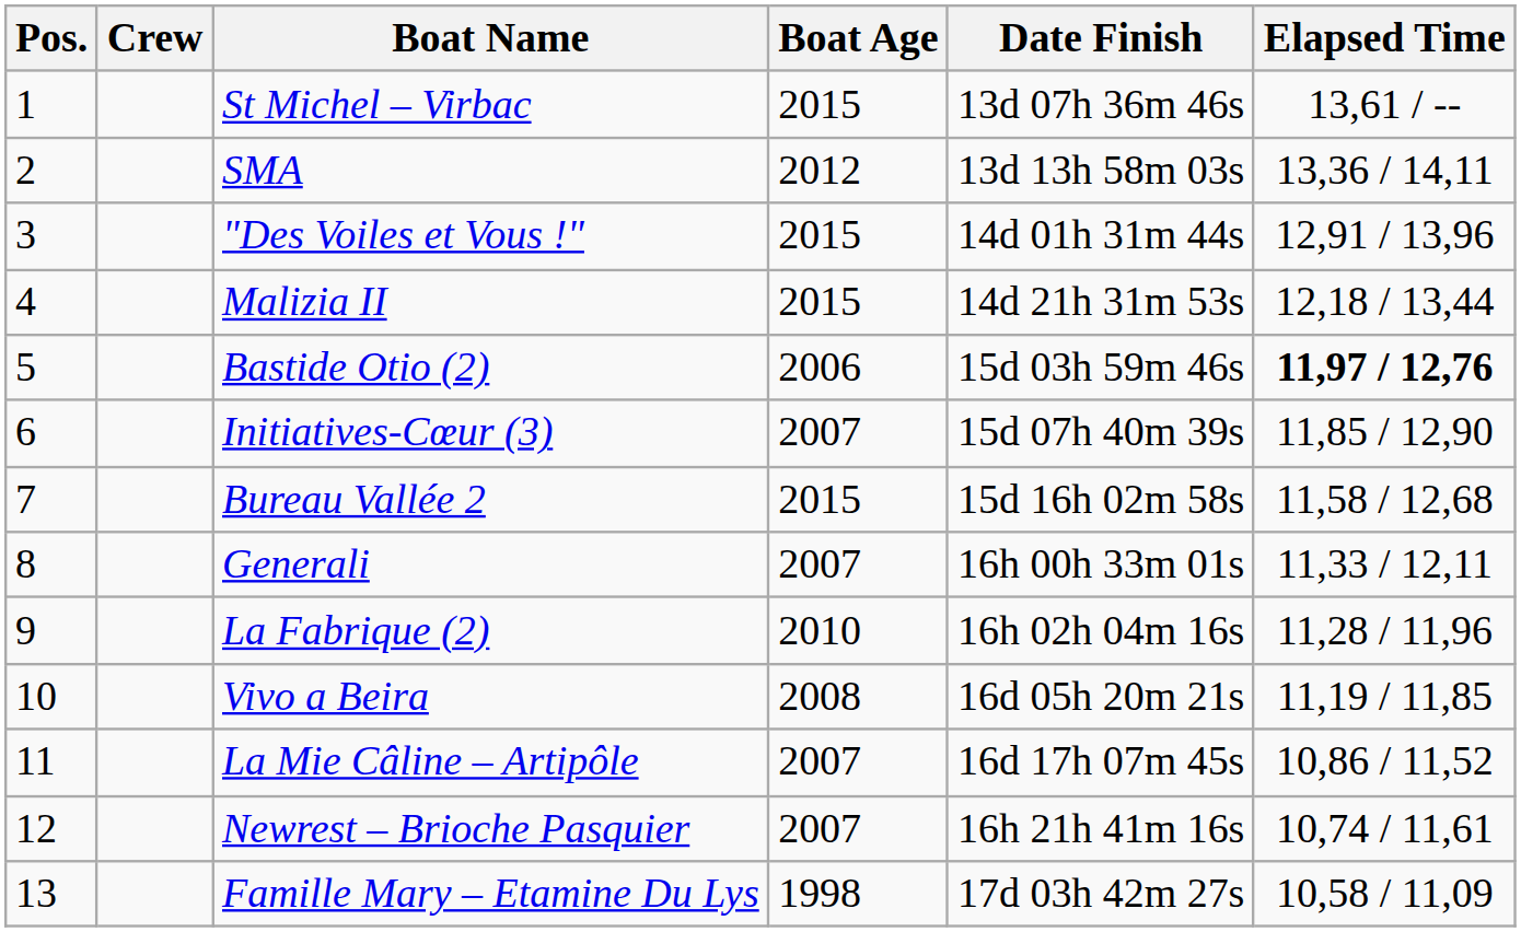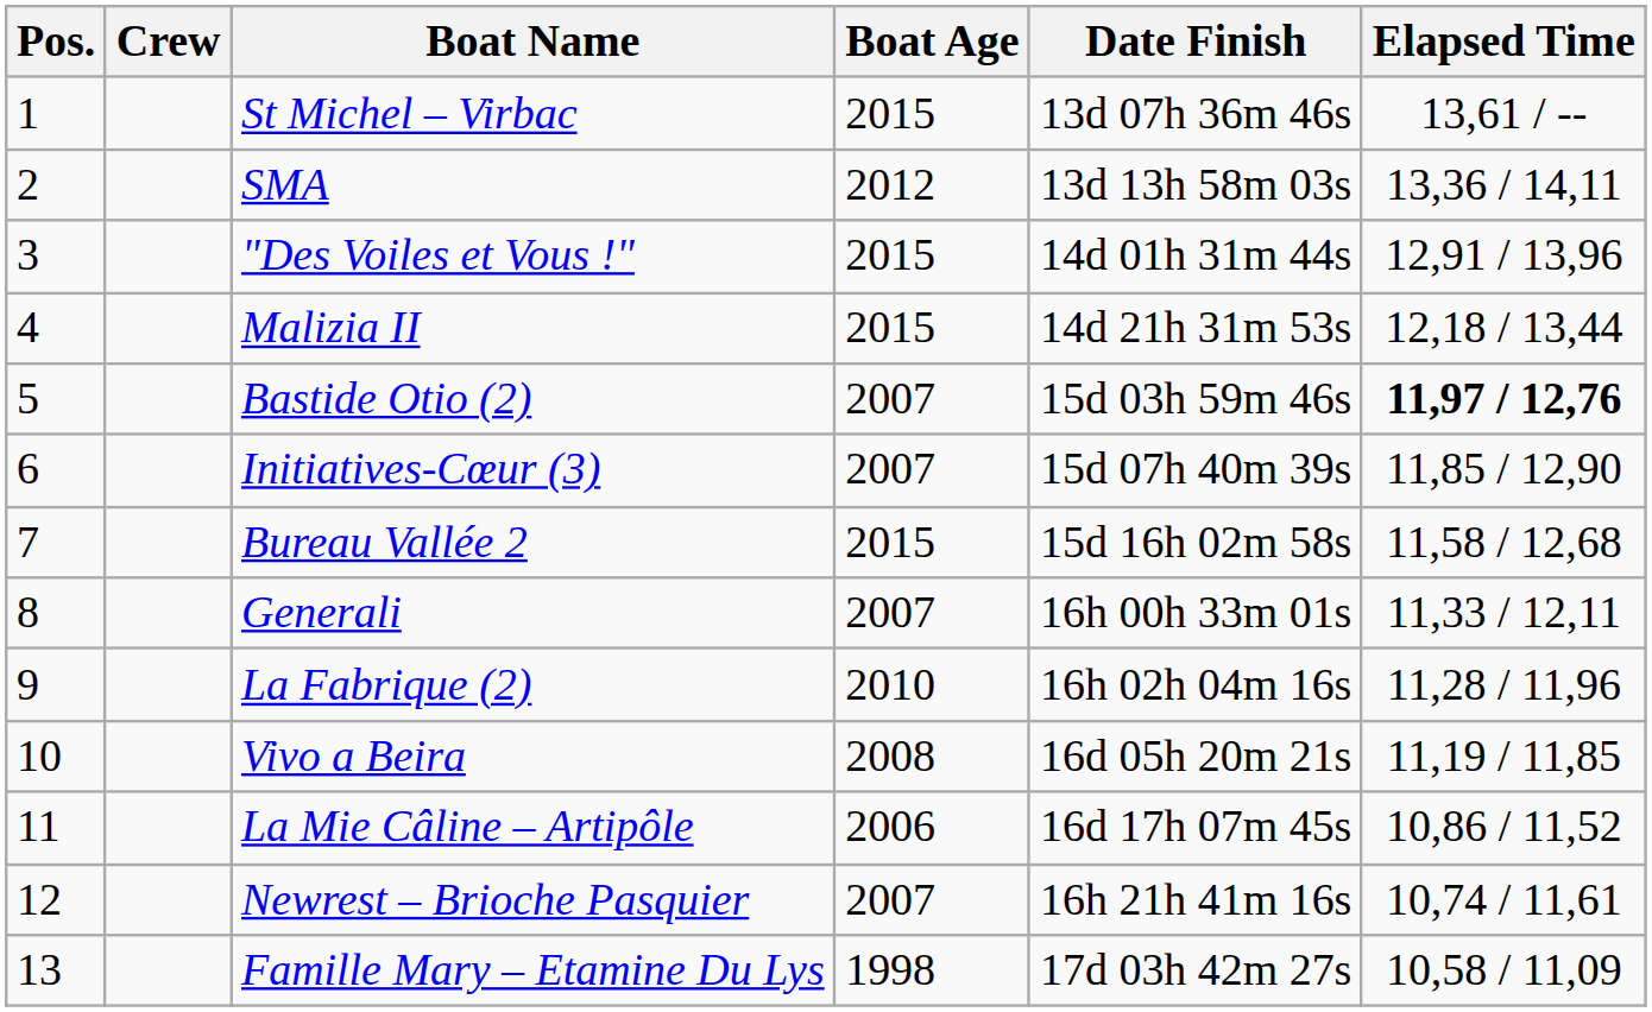 <table class="wikitable sortable">
 <tr>
 <th>Pos.</th>
 <th>Crew</th>
 <th>Boat Name</th>
 <th>Boat Age</th>
 <th>Date Finish</th>
 <th>Elapsed Time</th>
 </tr>
 <tr>
 <td>1</td>
 <td><br></td>
 <td><a href='#'><em>St Michel – Virbac</em></a></td>
 <td>2015</td>
 <td style="text-align:center;">13d 07h 36m 46s</td>
 <td style="text-align:center;">13,61 / --</td>
 </tr>
 <tr>
 <td>2</td>
 <td><br></td>
 <td><em><a href='#'>SMA</a></em></td>
 <td>2012</td>
 <td style="text-align:center;">13d 13h 58m 03s</td>
 <td style="text-align:center;">13,36 / 14,11</td>
 </tr>
 <tr>
 <td>3</td>
 <td><br></td>
 <td><em><a href='#'>"Des Voiles et Vous !"</a></em></td>
 <td>2015</td>
 <td style="text-align:center;">14d 01h 31m 44s</td>
 <td style="text-align:center;">12,91 / 13,96</td>
 </tr>
 <tr>
 <td>4</td>
 <td><br></td>
 <td><em><a href='#'>Malizia II</a></em></td>
 <td>2015</td>
 <td style="text-align:center;">14d 21h 31m 53s</td>
 <td style="text-align:center;">12,18 / 13,44</td>
 </tr>
 <tr>
 <td>5</td>
 <td><br></td>
 <td><em><a href='#'>Bastide Otio (2)</a></em></td>
-<td>2006</td>
+<td>2007</td>
 <td style="text-align:center;">15d 03h 59m 46s</td>
 <td style="text-align:center;"><strong>11,97 / 12,76</strong></td>
 </tr>
 <tr>
 <td>6</td>
 <td><br></td>
 <td><em><a href='#'>Initiatives-Cœur (3)</a></em></td>
 <td>2007</td>
 <td style="text-align:center;">15d 07h 40m 39s</td>
 <td style="text-align:center;">11,85 / 12,90</td>
 </tr>
 <tr>
 <td>7</td>
 <td><br></td>
 <td><em><a href='#'>Bureau Vallée 2</a></em></td>
 <td>2015</td>
 <td style="text-align:center;">15d 16h 02m 58s</td>
 <td style="text-align:center;">11,58 / 12,68</td>
 </tr>
 <tr>
 <td>8</td>
 <td><br></td>
 <td><em><a href='#'>Generali</a></em></td>
 <td>2007</td>
 <td style="text-align:center;">16h 00h 33m 01s</td>
 <td style="text-align:center;">11,33 / 12,11</td>
 </tr>
 <tr>
 <td>9</td>
 <td><br></td>
 <td><em><a href='#'>La Fabrique (2)</a></em></td>
 <td>2010</td>
 <td style="text-align:center;">16h 02h 04m 16s</td>
 <td style="text-align:center;">11,28 / 11,96</td>
 </tr>
 <tr>
 <td>10</td>
 <td><br></td>
 <td><em><a href='#'>Vivo a Beira</a></em></td>
 <td>2008</td>
 <td style="text-align:center;">16d 05h 20m 21s</td>
 <td style="text-align:center;">11,19 / 11,85</td>
 </tr>
 <tr>
 <td>11</td>
 <td><br></td>
 <td><em><a href='#'>La Mie Câline – Artipôle</a></em></td>
-<td>2007</td>
+<td>2006</td>
 <td style="text-align:center;">16d 17h 07m 45s</td>
 <td style="text-align:center;">10,86 / 11,52</td>
 </tr>
 <tr>
 <td>12</td>
 <td><br></td>
 <td><em><a href='#'>Newrest – Brioche Pasquier</a></em></td>
 <td>2007</td>
 <td style="text-align:center;">16h 21h 41m 16s</td>
 <td style="text-align:center;">10,74 / 11,61</td>
 </tr>
 <tr>
 <td>13</td>
 <td><br></td>
 <td><a href='#'><em>Famille Mary – Etamine Du Lys</em></a></td>
 <td>1998</td>
 <td style="text-align:center;">17d 03h 42m 27s</td>
 <td style="text-align:center;">10,58 / 11,09</td>
 </tr>
 </table>
